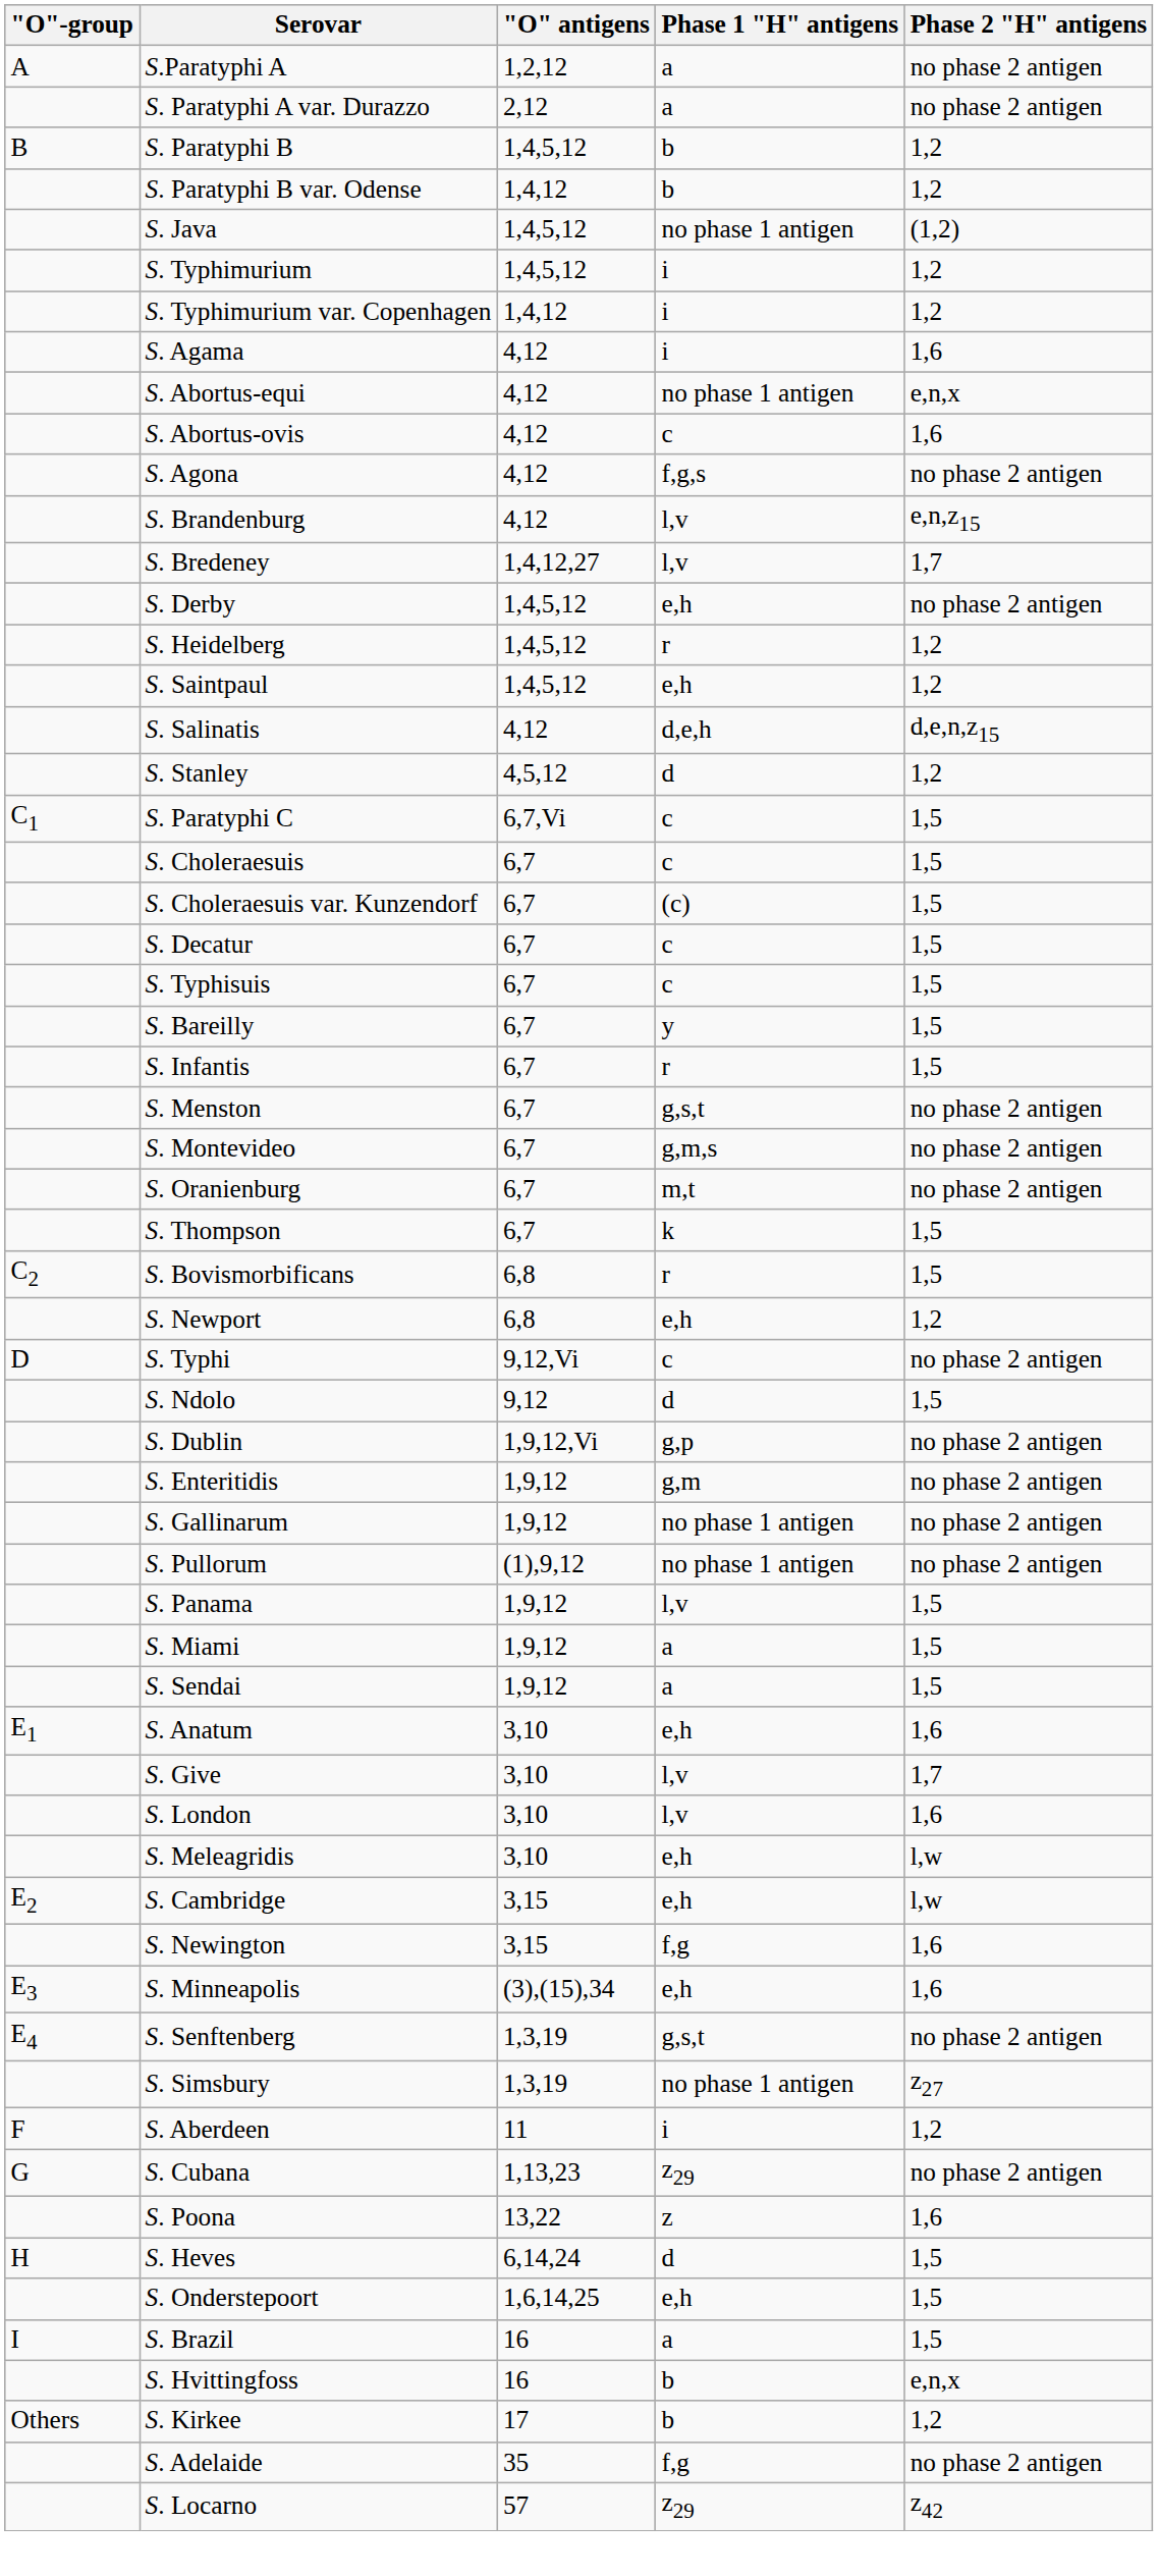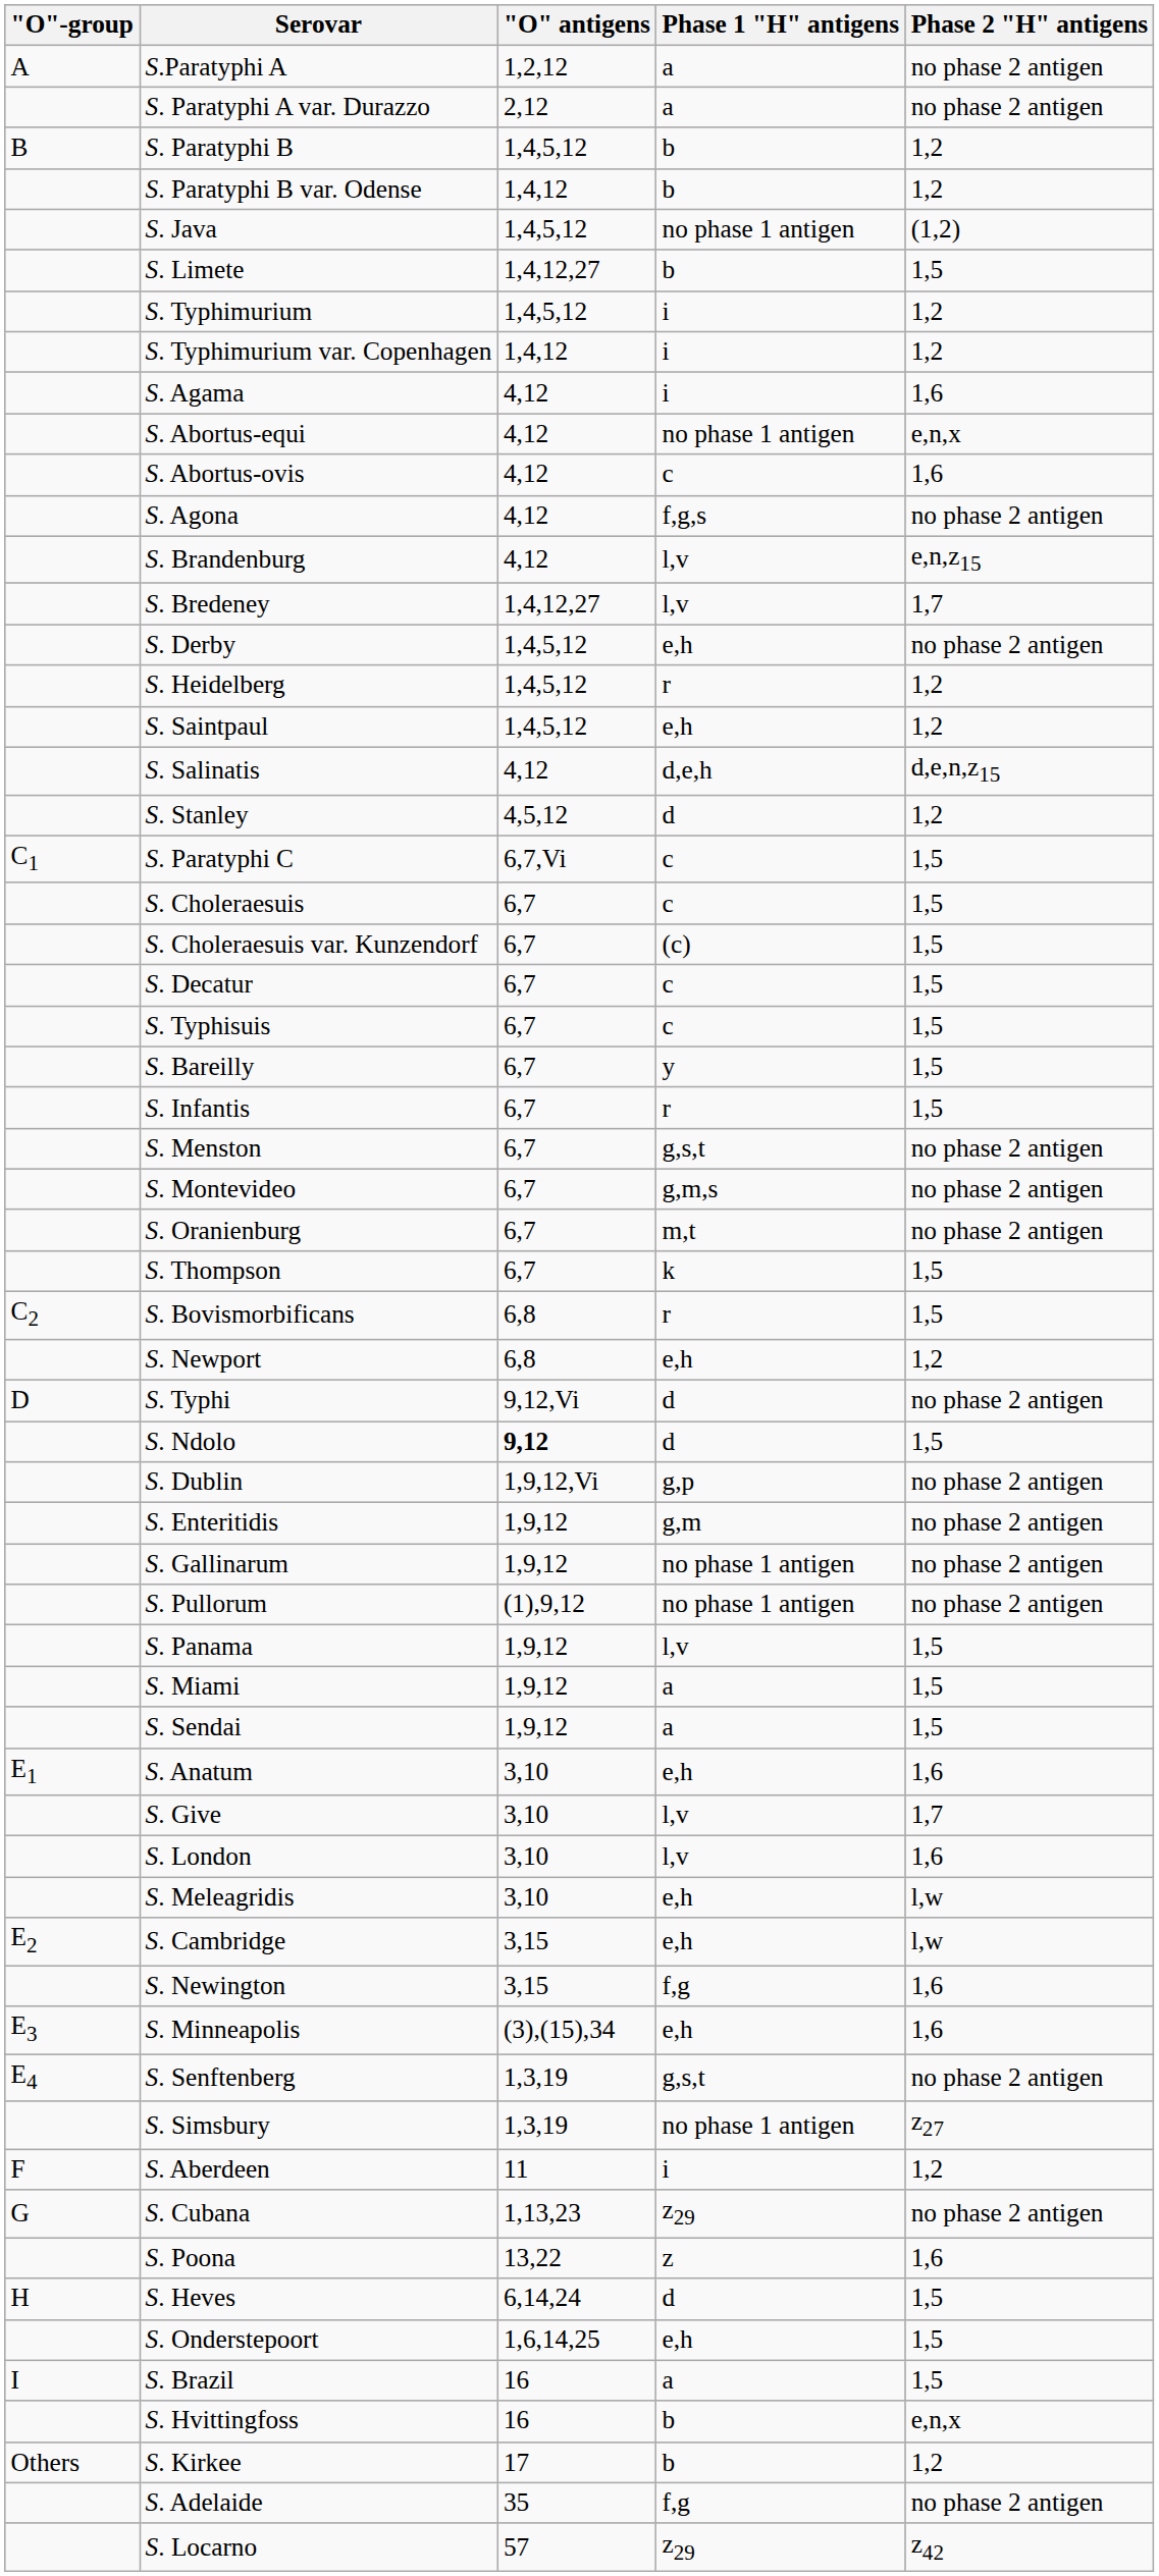 <table class="wikitable">
 <tr>
 <th>"O"-group</th>
 <th>Serovar</th>
 <th>"O" antigens</th>
 <th>Phase 1  "H" antigens</th>
 <th>Phase 2  "H" antigens</th>
 </tr>
 <tr>
 <td>A</td>
 <td><em>S</em>.Paratyphi A</td>
 <td>1,2,12</td>
 <td>a</td>
 <td>no phase 2 antigen</td>
 </tr>
 <tr>
 <td> </td>
 <td><em>S</em>. Paratyphi A var. Durazzo</td>
 <td>2,12</td>
 <td>a</td>
 <td>no phase 2 antigen</td>
 </tr>
 <tr>
 <td>B</td>
 <td><em>S</em>. Paratyphi B</td>
 <td>1,4,5,12</td>
 <td>b</td>
 <td>1,2</td>
 </tr>
 <tr>
 <td> </td>
 <td><em>S</em>. Paratyphi B var. Odense</td>
 <td>1,4,12</td>
 <td>b</td>
 <td>1,2</td>
 </tr>
 <tr>
 <td> </td>
 <td><em>S</em>. Java</td>
 <td>1,4,5,12</td>
 <td>no phase 1 antigen</td>
 <td>(1,2)</td>
+</tr>
+<tr>
+<td> </td>
+<td><em>S</em>. Limete</td>
+<td>1,4,12,27</td>
+<td>b</td>
+<td>1,5</td>
 </tr>
 <tr>
 <td> </td>
 <td><em>S</em>. Typhimurium</td>
 <td>1,4,5,12</td>
 <td>i</td>
 <td>1,2</td>
 </tr>
 <tr>
 <td> </td>
 <td><em>S</em>. Typhimurium var. Copenhagen</td>
 <td>1,4,12</td>
 <td>i</td>
 <td>1,2</td>
 </tr>
 <tr>
 <td> </td>
 <td><em>S</em>. Agama</td>
 <td>4,12</td>
 <td>i</td>
 <td>1,6</td>
 </tr>
 <tr>
 <td> </td>
 <td><em>S</em>. Abortus-equi</td>
 <td>4,12</td>
 <td>no phase 1 antigen</td>
 <td>e,n,x</td>
 </tr>
 <tr>
 <td> </td>
 <td><em>S</em>. Abortus-ovis</td>
 <td>4,12</td>
 <td>c</td>
 <td>1,6</td>
 </tr>
 <tr>
 <td> </td>
 <td><em>S</em>. Agona</td>
 <td>4,12</td>
 <td>f,g,s</td>
 <td>no phase 2 antigen</td>
 </tr>
 <tr>
 <td> </td>
 <td><em>S</em>. Brandenburg</td>
 <td>4,12</td>
 <td>l,v</td>
 <td>e,n,z<sub>15</sub></td>
 </tr>
 <tr>
 <td> </td>
 <td><em>S</em>. Bredeney</td>
 <td>1,4,12,27</td>
 <td>l,v</td>
 <td>1,7</td>
 </tr>
 <tr>
 <td> </td>
 <td><em>S</em>. Derby</td>
 <td>1,4,5,12</td>
 <td>e,h</td>
 <td>no phase 2 antigen</td>
 </tr>
 <tr>
 <td> </td>
 <td><em>S</em>. Heidelberg</td>
 <td>1,4,5,12</td>
 <td>r</td>
 <td>1,2</td>
 </tr>
 <tr>
 <td> </td>
 <td><em>S</em>. Saintpaul</td>
 <td>1,4,5,12</td>
 <td>e,h</td>
 <td>1,2</td>
 </tr>
 <tr>
 <td> </td>
 <td><em>S</em>. Salinatis</td>
 <td>4,12</td>
 <td>d,e,h</td>
 <td>d,e,n,z<sub>15</sub></td>
 </tr>
 <tr>
 <td> </td>
 <td><em>S</em>. Stanley</td>
 <td>4,5,12</td>
 <td>d</td>
 <td>1,2</td>
 </tr>
 <tr>
 <td>C<sub>1</sub></td>
 <td><em>S</em>. Paratyphi C</td>
 <td>6,7,Vi</td>
 <td>c</td>
 <td>1,5</td>
 </tr>
 <tr>
 <td> </td>
 <td><em>S</em>. Choleraesuis</td>
 <td>6,7</td>
 <td>c</td>
 <td>1,5</td>
 </tr>
 <tr>
 <td> </td>
 <td><em>S</em>. Choleraesuis var. Kunzendorf</td>
 <td>6,7</td>
 <td>(c)</td>
 <td>1,5</td>
 </tr>
 <tr>
 <td> </td>
 <td><em>S</em>. Decatur</td>
 <td>6,7</td>
 <td>c</td>
 <td>1,5</td>
 </tr>
 <tr>
 <td> </td>
 <td><em>S</em>. Typhisuis</td>
 <td>6,7</td>
 <td>c</td>
 <td>1,5</td>
 </tr>
 <tr>
 <td> </td>
 <td><em>S</em>. Bareilly</td>
 <td>6,7</td>
 <td>y</td>
 <td>1,5</td>
 </tr>
 <tr>
 <td> </td>
 <td><em>S</em>. Infantis</td>
 <td>6,7</td>
 <td>r</td>
 <td>1,5</td>
 </tr>
 <tr>
 <td> </td>
 <td><em>S</em>. Menston</td>
 <td>6,7</td>
 <td>g,s,t</td>
 <td>no phase 2 antigen</td>
 </tr>
 <tr>
 <td> </td>
 <td><em>S</em>. Montevideo</td>
 <td>6,7</td>
 <td>g,m,s</td>
 <td>no phase 2 antigen</td>
 </tr>
 <tr>
 <td> </td>
 <td><em>S</em>. Oranienburg</td>
 <td>6,7</td>
 <td>m,t</td>
 <td>no phase 2 antigen</td>
 </tr>
 <tr>
 <td> </td>
 <td><em>S</em>. Thompson</td>
 <td>6,7</td>
 <td>k</td>
 <td>1,5</td>
 </tr>
 <tr>
 <td>C<sub>2</sub></td>
 <td><em>S</em>. Bovismorbificans</td>
 <td>6,8</td>
 <td>r</td>
 <td>1,5</td>
 </tr>
 <tr>
 <td> </td>
 <td><em>S</em>. Newport</td>
 <td>6,8</td>
 <td>e,h</td>
 <td>1,2</td>
 </tr>
 <tr>
 <td>D</td>
 <td><em>S</em>. Typhi</td>
 <td>9,12,Vi</td>
-<td>c</td>
+<td>d</td>
 <td>no phase 2 antigen</td>
 </tr>
 <tr>
 <td> </td>
 <td><em>S</em>. Ndolo</td>
-<td>9,12</td>
+<td><strong>9,12</strong></td>
 <td>d</td>
 <td>1,5</td>
 </tr>
 <tr>
 <td> </td>
 <td><em>S</em>. Dublin</td>
 <td>1,9,12,Vi</td>
 <td>g,p</td>
 <td>no phase 2 antigen</td>
 </tr>
 <tr>
 <td> </td>
 <td><em>S</em>. Enteritidis</td>
 <td>1,9,12</td>
 <td>g,m</td>
 <td>no phase 2 antigen</td>
 </tr>
 <tr>
 <td> </td>
 <td><em>S</em>. Gallinarum</td>
 <td>1,9,12</td>
 <td>no phase 1 antigen</td>
 <td>no phase 2 antigen</td>
 </tr>
 <tr>
 <td> </td>
 <td><em>S</em>. Pullorum</td>
 <td>(1),9,12</td>
 <td>no phase 1 antigen</td>
 <td>no phase 2 antigen</td>
 </tr>
 <tr>
 <td> </td>
 <td><em>S</em>. Panama</td>
 <td>1,9,12</td>
 <td>l,v</td>
 <td>1,5</td>
 </tr>
 <tr>
 <td> </td>
 <td><em>S</em>. Miami</td>
 <td>1,9,12</td>
 <td>a</td>
 <td>1,5</td>
 </tr>
 <tr>
 <td> </td>
 <td><em>S</em>. Sendai</td>
 <td>1,9,12</td>
 <td>a</td>
 <td>1,5</td>
 </tr>
 <tr>
 <td>E<sub>1</sub></td>
 <td><em>S</em>. Anatum</td>
 <td>3,10</td>
 <td>e,h</td>
 <td>1,6</td>
 </tr>
 <tr>
 <td> </td>
 <td><em>S</em>. Give</td>
 <td>3,10</td>
 <td>l,v</td>
 <td>1,7</td>
 </tr>
 <tr>
 <td> </td>
 <td><em>S</em>. London</td>
 <td>3,10</td>
 <td>l,v</td>
 <td>1,6</td>
 </tr>
 <tr>
 <td> </td>
 <td><em>S</em>. Meleagridis</td>
 <td>3,10</td>
 <td>e,h</td>
 <td>l,w</td>
 </tr>
 <tr>
 <td>E<sub>2</sub></td>
 <td><em>S</em>. Cambridge</td>
 <td>3,15</td>
 <td>e,h</td>
 <td>l,w</td>
 </tr>
 <tr>
 <td> </td>
 <td><em>S</em>. Newington</td>
 <td>3,15</td>
 <td>f,g</td>
 <td>1,6</td>
 </tr>
 <tr>
 <td>E<sub>3</sub></td>
 <td><em>S</em>. Minneapolis</td>
 <td>(3),(15),34</td>
 <td>e,h</td>
 <td>1,6</td>
 </tr>
 <tr>
 <td>E<sub>4</sub></td>
 <td><em>S</em>. Senftenberg</td>
 <td>1,3,19</td>
 <td>g,s,t</td>
 <td>no phase 2 antigen</td>
 </tr>
 <tr>
 <td> </td>
 <td><em>S</em>. Simsbury</td>
 <td>1,3,19</td>
 <td>no phase 1 antigen</td>
 <td>z<sub>27</sub></td>
 </tr>
 <tr>
 <td>F</td>
 <td><em>S</em>. Aberdeen</td>
 <td>11</td>
 <td>i</td>
 <td>1,2</td>
 </tr>
 <tr>
 <td>G</td>
 <td><em>S</em>. Cubana</td>
 <td>1,13,23</td>
 <td>z<sub>29</sub></td>
 <td>no phase 2 antigen</td>
 </tr>
 <tr>
 <td> </td>
 <td><em>S</em>. Poona</td>
 <td>13,22</td>
 <td>z</td>
 <td>1,6</td>
 </tr>
 <tr>
 <td>H</td>
 <td><em>S</em>. Heves</td>
 <td>6,14,24</td>
 <td>d</td>
 <td>1,5</td>
 </tr>
 <tr>
 <td> </td>
 <td><em>S</em>. Onderstepoort</td>
 <td>1,6,14,25</td>
 <td>e,h</td>
 <td>1,5</td>
 </tr>
 <tr>
 <td>I</td>
 <td><em>S</em>. Brazil</td>
 <td>16</td>
 <td>a</td>
 <td>1,5</td>
 </tr>
 <tr>
 <td> </td>
 <td><em>S</em>. Hvittingfoss</td>
 <td>16</td>
 <td>b</td>
 <td>e,n,x</td>
 </tr>
 <tr>
 <td>Others</td>
 <td><em>S</em>. Kirkee</td>
 <td>17</td>
 <td>b</td>
 <td>1,2</td>
 </tr>
 <tr>
 <td> </td>
 <td><em>S</em>. Adelaide</td>
 <td>35</td>
 <td>f,g</td>
 <td>no phase 2 antigen</td>
 </tr>
 <tr>
 <td> </td>
 <td><em>S</em>. Locarno</td>
 <td>57</td>
 <td>z<sub>29</sub></td>
 <td>z<sub>42</sub></td>
 </tr>
 </table>
